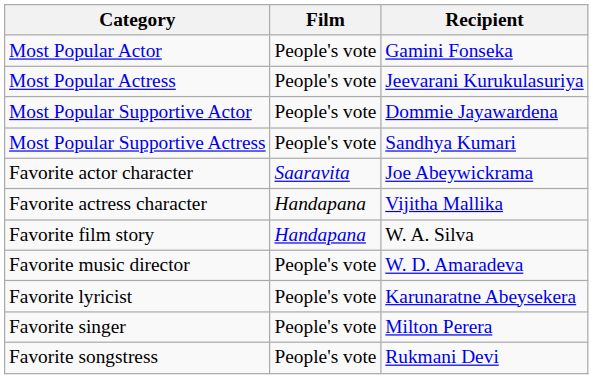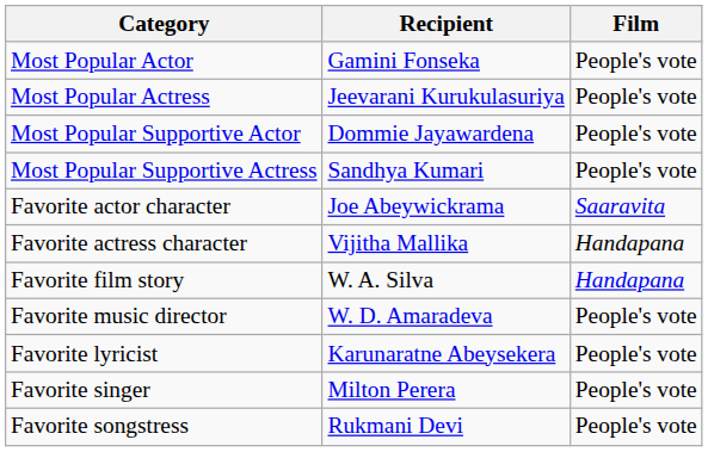 <table class="wikitable plainrowheaders sortable">
 <tr>
 <th scope="col">Category</th>
+<th scope="col">Recipient</th>
 <th scope="col">Film</th>
-<th scope="col">Recipient</th>
 </tr>
 <tr>
 <td><a href='#'>Most Popular Actor</a></td>
+<td><a href='#'>Gamini Fonseka</a></td>
 <td>People's vote</td>
-<td><a href='#'>Gamini Fonseka</a></td>
 </tr>
 <tr>
 <td><a href='#'>Most Popular Actress</a></td>
+<td><a href='#'>Jeevarani Kurukulasuriya</a></td>
 <td>People's vote</td>
-<td><a href='#'>Jeevarani Kurukulasuriya</a></td>
 </tr>
 <tr>
 <td><a href='#'>Most Popular Supportive Actor</a></td>
+<td><a href='#'>Dommie Jayawardena</a></td>
 <td>People's vote</td>
-<td><a href='#'>Dommie Jayawardena</a></td>
 </tr>
 <tr>
 <td><a href='#'>Most Popular Supportive Actress</a></td>
+<td><a href='#'>Sandhya Kumari</a></td>
 <td>People's vote</td>
-<td><a href='#'>Sandhya Kumari</a></td>
 </tr>
 <tr>
 <td>Favorite actor character</td>
+<td><a href='#'>Joe Abeywickrama</a></td>
 <td><em><a href='#'>Saaravita</a></em></td>
-<td><a href='#'>Joe Abeywickrama</a></td>
 </tr>
 <tr>
 <td>Favorite actress character</td>
+<td><a href='#'>Vijitha Mallika</a></td>
 <td><em>Handapana</em></td>
-<td><a href='#'>Vijitha Mallika</a></td>
 </tr>
 <tr>
 <td>Favorite film story</td>
+<td>W. A. Silva</td>
 <td><em><a href='#'>Handapana</a></em></td>
-<td>W. A. Silva</td>
 </tr>
 <tr>
 <td>Favorite music director</td>
+<td><a href='#'>W. D. Amaradeva</a></td>
 <td>People's vote</td>
-<td><a href='#'>W. D. Amaradeva</a></td>
 </tr>
 <tr>
 <td>Favorite lyricist</td>
+<td><a href='#'>Karunaratne Abeysekera</a></td>
 <td>People's vote</td>
-<td><a href='#'>Karunaratne Abeysekera</a></td>
 </tr>
 <tr>
 <td>Favorite singer</td>
+<td><a href='#'>Milton Perera</a></td>
 <td>People's vote</td>
-<td><a href='#'>Milton Perera</a></td>
 </tr>
 <tr>
 <td>Favorite songstress</td>
+<td><a href='#'>Rukmani Devi</a></td>
 <td>People's vote</td>
-<td><a href='#'>Rukmani Devi</a></td>
 </tr>
 </table>
